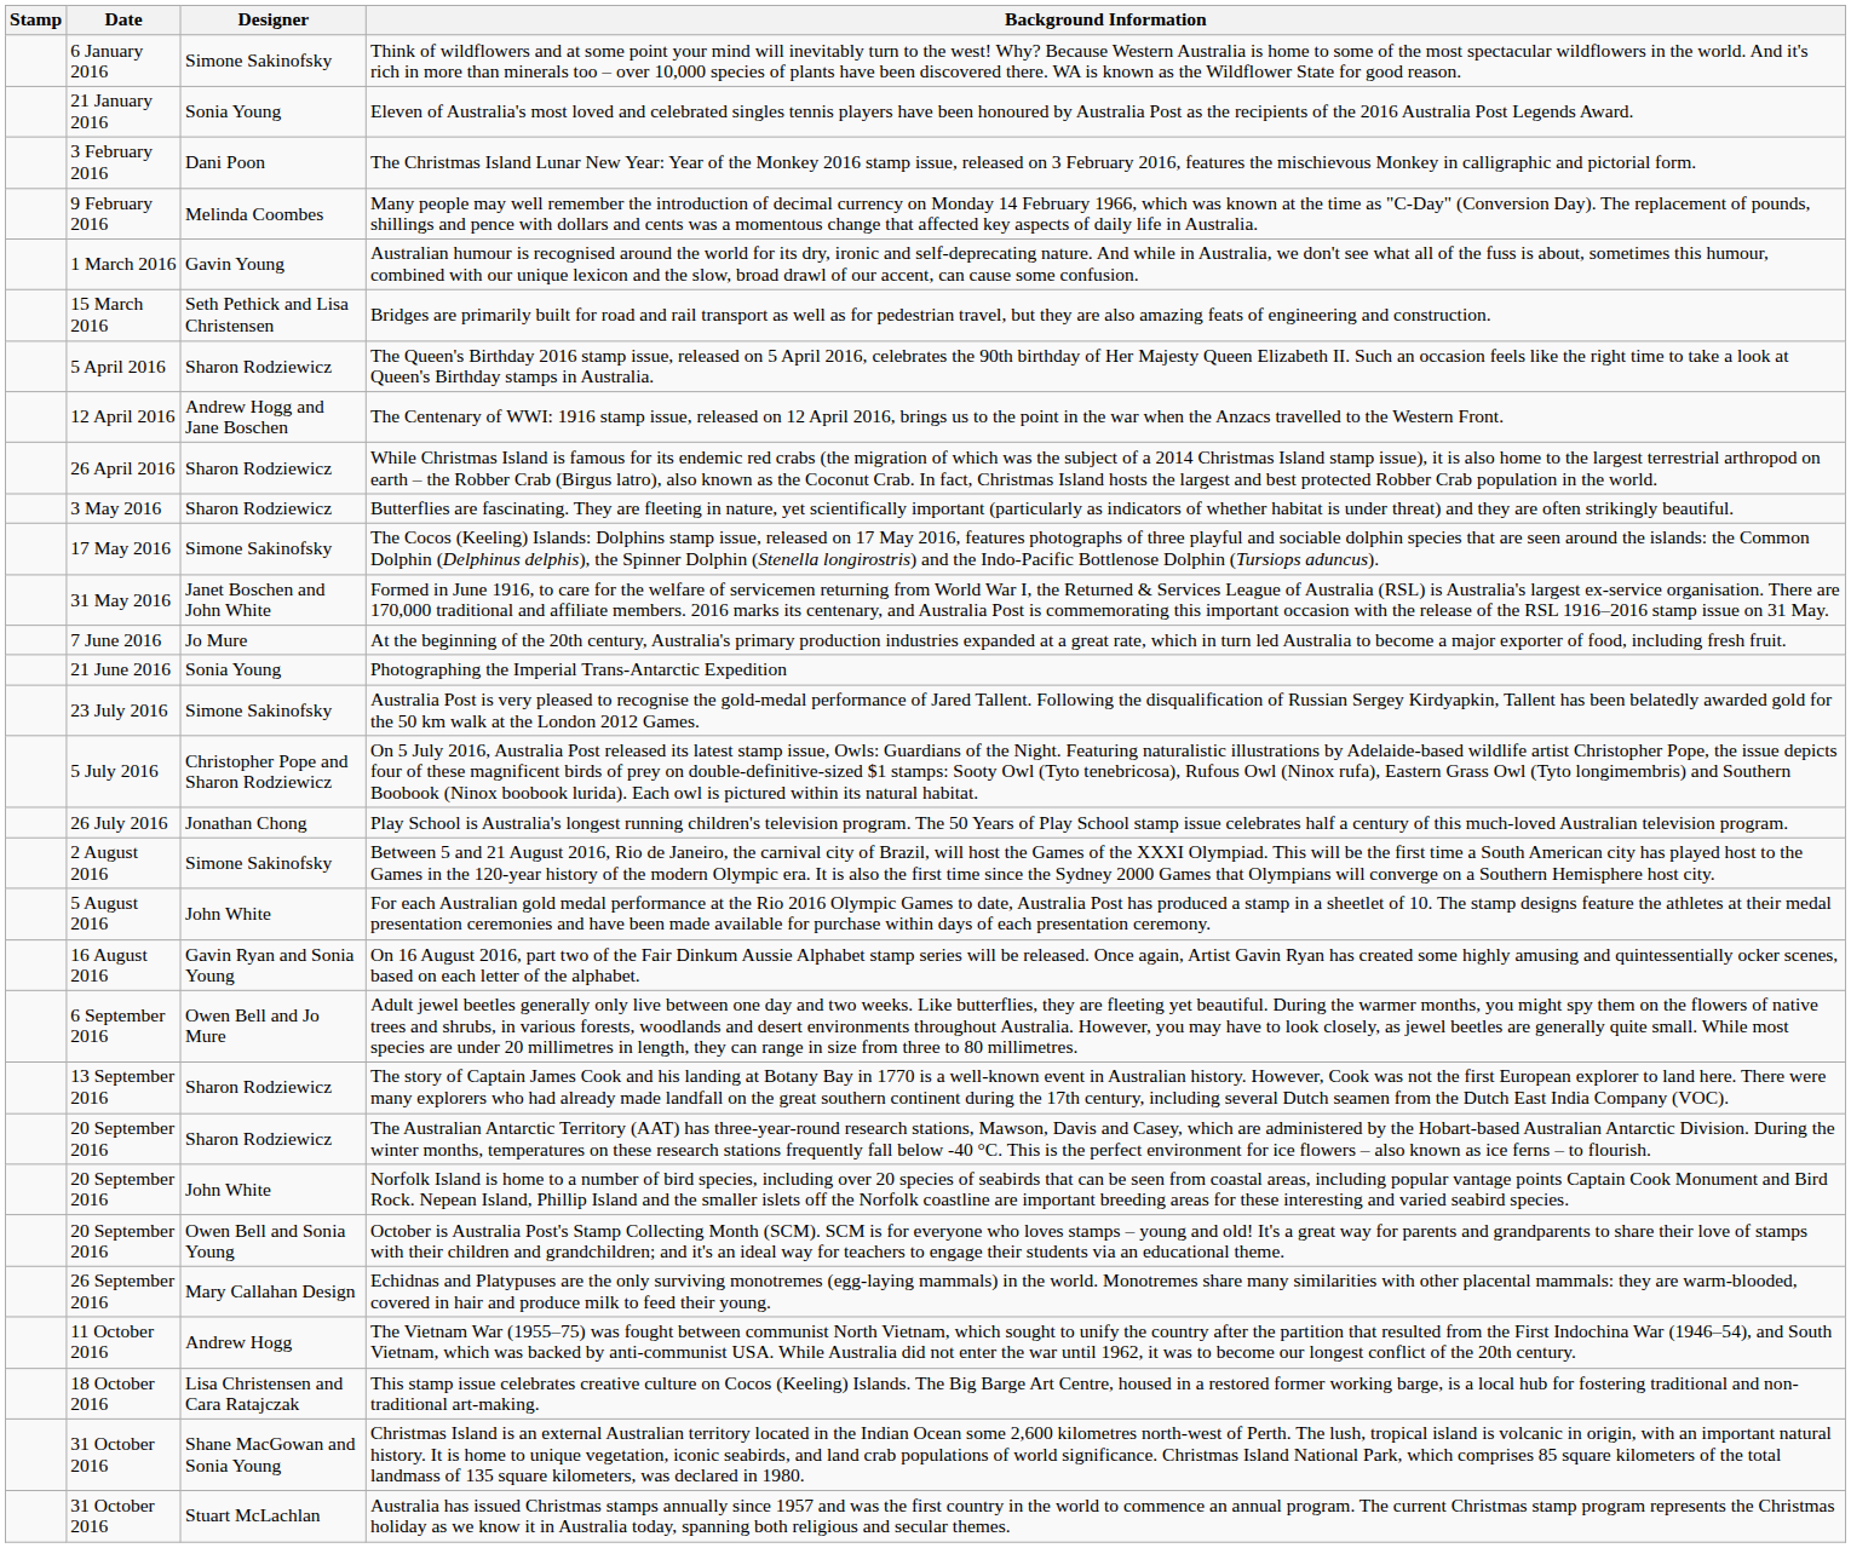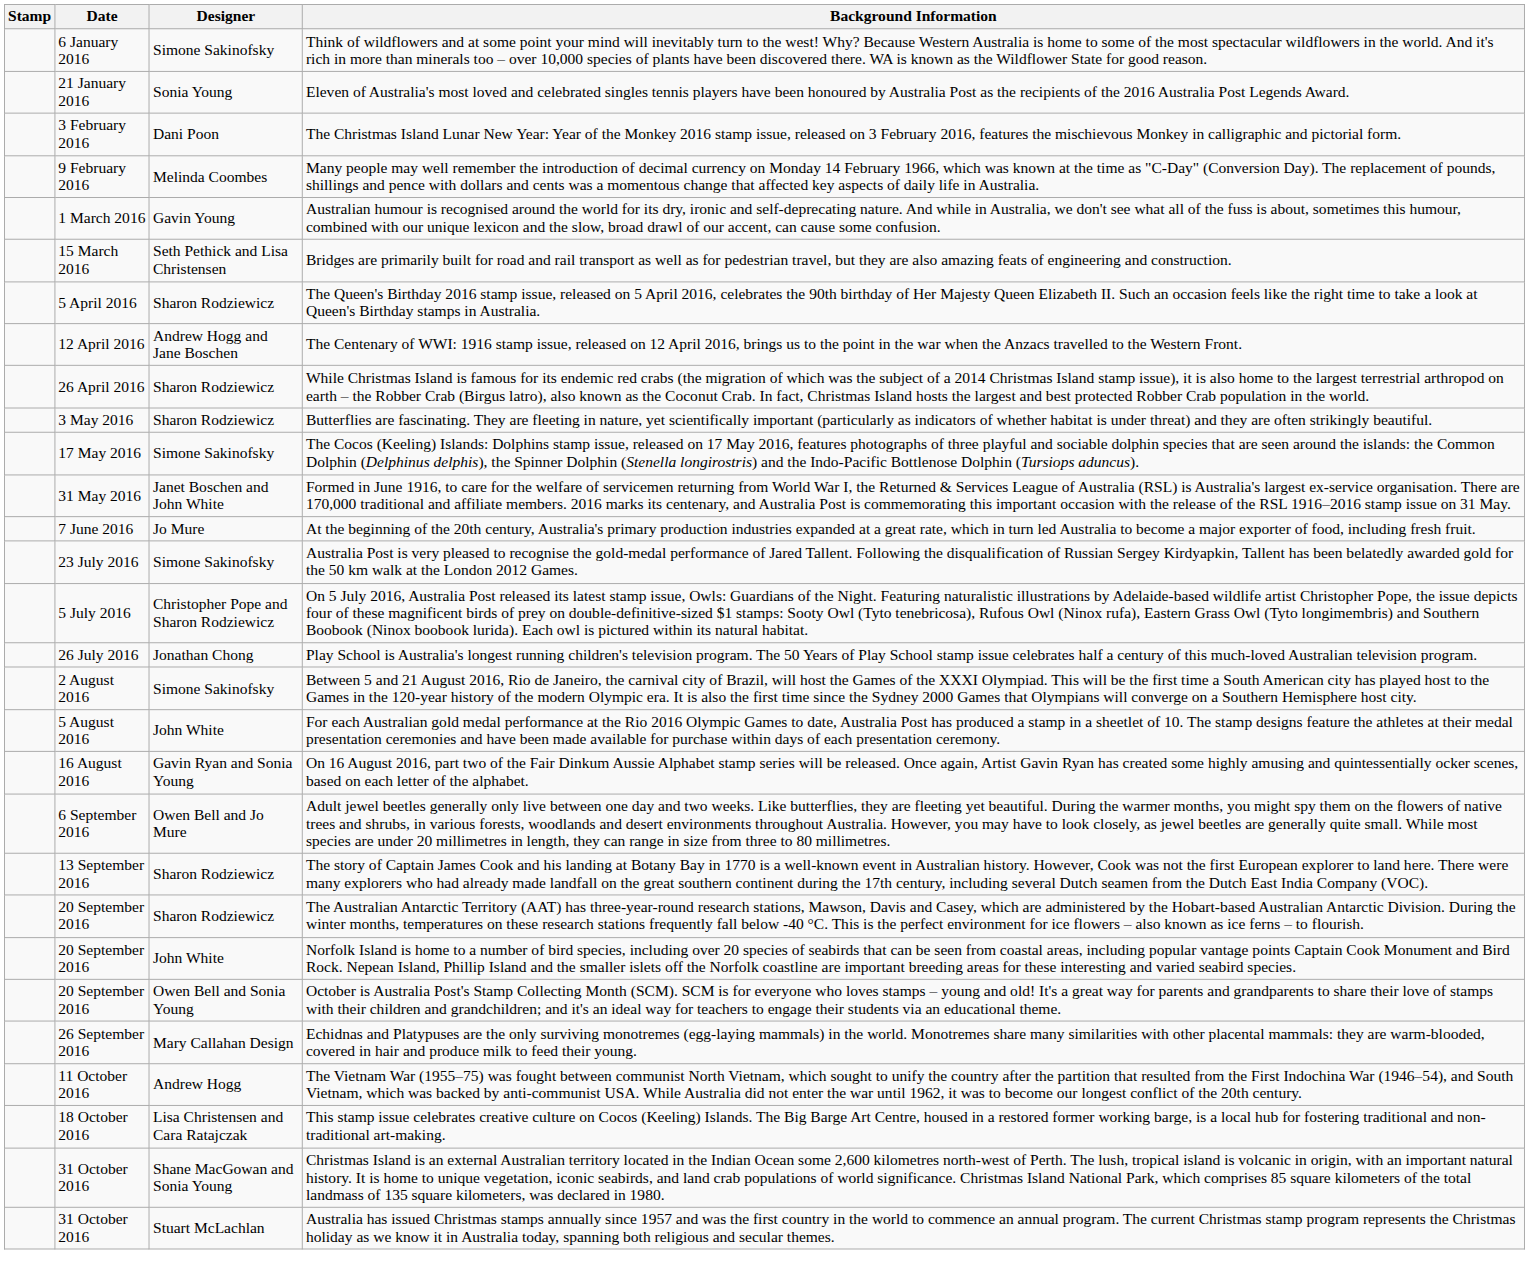 <table class="wikitable mw-collapsible">
 <tr>
 <th>Stamp</th>
 <th>Date</th>
 <th>Designer</th>
 <th>Background Information</th>
 </tr>
 <tr>
 <td></td>
 <td>6 January 2016</td>
 <td>Simone Sakinofsky</td>
 <td>Think of wildflowers and at some point your mind will inevitably turn to the west! Why? Because Western Australia is home to some of the most spectacular wildflowers in the world. And it's rich in more than minerals too – over 10,000 species of plants have been discovered there. WA is known as the Wildflower State for good reason.</td>
 </tr>
 <tr>
 <td></td>
 <td>21 January 2016</td>
 <td>Sonia Young</td>
 <td>Eleven of Australia's most loved and celebrated singles tennis players have been honoured by Australia Post as the recipients of the 2016 Australia Post Legends Award.</td>
 </tr>
 <tr>
 <td></td>
 <td>3 February 2016</td>
 <td>Dani Poon</td>
 <td>The Christmas Island Lunar New Year: Year of the Monkey 2016 stamp issue, released on 3 February 2016, features the mischievous Monkey in calligraphic and pictorial form.</td>
 </tr>
 <tr>
 <td></td>
 <td>9 February 2016</td>
 <td>Melinda Coombes</td>
 <td>Many people may well remember the introduction of decimal currency on Monday 14 February 1966, which was known at the time as "C-Day" (Conversion Day). The replacement of pounds, shillings and pence with dollars and cents was a momentous change that affected key aspects of daily life in Australia.</td>
 </tr>
 <tr>
 <td></td>
 <td>1 March 2016</td>
 <td>Gavin Young</td>
 <td>Australian humour is recognised around the world for its dry, ironic and self-deprecating nature. And while in Australia, we don't see what all of the fuss is about, sometimes this humour, combined with our unique lexicon and the slow, broad drawl of our accent, can cause some confusion.</td>
 </tr>
 <tr>
 <td></td>
 <td>15 March 2016</td>
 <td>Seth Pethick and Lisa Christensen</td>
 <td>Bridges are primarily built for road and rail transport as well as for pedestrian travel, but they are also amazing feats of engineering and construction.</td>
 </tr>
 <tr>
 <td></td>
 <td>5 April 2016</td>
 <td>Sharon Rodziewicz</td>
 <td>The Queen's Birthday 2016 stamp issue, released on 5 April 2016, celebrates the 90th birthday of Her Majesty Queen Elizabeth II. Such an occasion feels like the right time to take a look at Queen's Birthday stamps in Australia.</td>
 </tr>
 <tr>
 <td></td>
 <td>12 April 2016</td>
 <td>Andrew Hogg and Jane Boschen</td>
 <td>The Centenary of WWI: 1916 stamp issue, released on 12 April 2016, brings us to the point in the war when the Anzacs travelled to the Western Front.</td>
 </tr>
 <tr>
 <td></td>
 <td>26 April 2016</td>
 <td>Sharon Rodziewicz</td>
 <td>While Christmas Island is famous for its endemic red crabs (the migration of which was the subject of a 2014 Christmas Island stamp issue), it is also home to the largest terrestrial arthropod on earth – the Robber Crab (Birgus latro), also known as the Coconut Crab. In fact, Christmas Island hosts the largest and best protected Robber Crab population in the world.</td>
 </tr>
 <tr>
 <td></td>
 <td>3 May 2016</td>
 <td>Sharon Rodziewicz</td>
 <td>Butterflies are fascinating. They are fleeting in nature, yet scientifically important (particularly as indicators of whether habitat is under threat) and they are often strikingly beautiful.</td>
 </tr>
 <tr>
 <td></td>
 <td>17 May 2016</td>
 <td>Simone Sakinofsky</td>
 <td>The Cocos (Keeling) Islands: Dolphins stamp issue, released on 17 May 2016, features photographs of three playful and sociable dolphin species that are seen around the islands: the Common Dolphin (<em>Delphinus delphis</em>), the Spinner Dolphin (<em>Stenella longirostris</em>) and the Indo-Pacific Bottlenose Dolphin (<em>Tursiops aduncus</em>).</td>
 </tr>
 <tr>
 <td></td>
 <td>31 May 2016</td>
 <td>Janet Boschen and John White</td>
 <td>Formed in June 1916, to care for the welfare of servicemen returning from World War I, the Returned & Services League of Australia (RSL) is Australia's largest ex-service organisation. There are 170,000 traditional and affiliate members. 2016 marks its centenary, and Australia Post is commemorating this important occasion with the release of the RSL 1916–2016 stamp issue on 31 May.</td>
 </tr>
 <tr>
 <td></td>
 <td>7 June 2016</td>
 <td>Jo Mure</td>
 <td>At the beginning of the 20th century, Australia's primary production industries expanded at a great rate, which in turn led Australia to become a major exporter of food, including fresh fruit.</td>
-</tr>
-<tr>
-<td></td>
-<td>21 June 2016</td>
-<td>Sonia Young</td>
-<td>Photographing the Imperial Trans-Antarctic Expedition</td>
 </tr>
 <tr>
 <td></td>
 <td>23 July 2016</td>
 <td>Simone Sakinofsky</td>
 <td>Australia Post is very pleased to recognise the gold-medal performance of Jared Tallent. Following the disqualification of Russian Sergey Kirdyapkin, Tallent has been belatedly awarded gold for the 50 km walk at the London 2012 Games.</td>
 </tr>
 <tr>
 <td></td>
 <td>5 July 2016</td>
 <td>Christopher Pope and Sharon Rodziewicz</td>
 <td>On 5 July 2016, Australia Post released its latest stamp issue, Owls: Guardians of the Night. Featuring naturalistic illustrations by Adelaide-based wildlife artist Christopher Pope, the issue depicts four of these magnificent birds of prey on double-definitive-sized $1 stamps: Sooty Owl (Tyto tenebricosa), Rufous Owl (Ninox rufa), Eastern Grass Owl (Tyto longimembris) and Southern Boobook (Ninox boobook lurida). Each owl is pictured within its natural habitat.</td>
 </tr>
 <tr>
 <td></td>
 <td>26 July 2016</td>
 <td>Jonathan Chong</td>
 <td>Play School is Australia's longest running children's television program. The 50 Years of Play School stamp issue celebrates half a century of this much-loved Australian television program.</td>
 </tr>
 <tr>
 <td></td>
 <td>2 August 2016</td>
 <td>Simone Sakinofsky</td>
 <td>Between 5 and 21 August 2016, Rio de Janeiro, the carnival city of Brazil, will host the Games of the XXXI Olympiad. This will be the first time a South American city has played host to the Games in the 120-year history of the modern Olympic era. It is also the first time since the Sydney 2000 Games that Olympians will converge on a Southern Hemisphere host city.</td>
 </tr>
 <tr>
 <td></td>
 <td>5 August 2016</td>
 <td>John White</td>
 <td>For each Australian gold medal performance at the Rio 2016 Olympic Games to date, Australia Post has produced a stamp in a sheetlet of 10. The stamp designs feature the athletes at their medal presentation ceremonies and have been made available for purchase within days of each presentation ceremony.</td>
 </tr>
 <tr>
 <td></td>
 <td>16 August 2016</td>
 <td>Gavin Ryan and Sonia Young</td>
 <td>On 16 August 2016, part two of the Fair Dinkum Aussie Alphabet stamp series will be released. Once again, Artist Gavin Ryan has created some highly amusing and quintessentially ocker scenes, based on each letter of the alphabet.</td>
 </tr>
 <tr>
 <td></td>
 <td>6 September 2016</td>
 <td>Owen Bell and Jo Mure</td>
 <td>Adult jewel beetles generally only live between one day and two weeks. Like butterflies, they are fleeting yet beautiful. During the warmer months, you might spy them on the flowers of native trees and shrubs, in various forests, woodlands and desert environments throughout Australia. However, you may have to look closely, as jewel beetles are generally quite small. While most species are under 20 millimetres in length, they can range in size from three to 80 millimetres.</td>
 </tr>
 <tr>
 <td></td>
 <td>13 September 2016</td>
 <td>Sharon Rodziewicz</td>
 <td>The story of Captain James Cook and his landing at Botany Bay in 1770 is a well-known event in Australian history. However, Cook was not the first European explorer to land here. There were many explorers who had already made landfall on the great southern continent during the 17th century, including several Dutch seamen from the Dutch East India Company (VOC).</td>
 </tr>
 <tr>
 <td></td>
 <td>20 September 2016</td>
 <td>Sharon Rodziewicz</td>
 <td>The Australian Antarctic Territory (AAT) has three-year-round research stations, Mawson, Davis and Casey, which are administered by the Hobart-based Australian Antarctic Division. During the winter months, temperatures on these research stations frequently fall below -40 °C. This is the perfect environment for ice flowers – also known as ice ferns – to flourish.</td>
 </tr>
 <tr>
 <td></td>
 <td>20 September 2016</td>
 <td>John White</td>
 <td>Norfolk Island is home to a number of bird species, including over 20 species of seabirds that can be seen from coastal areas, including popular vantage points Captain Cook Monument and Bird Rock. Nepean Island, Phillip Island and the smaller islets off the Norfolk coastline are important breeding areas for these interesting and varied seabird species.</td>
 </tr>
 <tr>
 <td></td>
 <td>20 September 2016</td>
 <td>Owen Bell and Sonia Young</td>
 <td>October is Australia Post's Stamp Collecting Month (SCM). SCM is for everyone who loves stamps – young and old! It's a great way for parents and grandparents to share their love of stamps with their children and grandchildren; and it's an ideal way for teachers to engage their students via an educational theme.</td>
 </tr>
 <tr>
 <td></td>
 <td>26 September 2016</td>
 <td>Mary Callahan Design</td>
 <td>Echidnas and Platypuses are the only surviving monotremes (egg-laying mammals) in the world. Monotremes share many similarities with other placental mammals: they are warm-blooded, covered in hair and produce milk to feed their young.</td>
 </tr>
 <tr>
 <td></td>
 <td>11 October 2016</td>
 <td>Andrew Hogg</td>
 <td>The Vietnam War (1955–75) was fought between communist North Vietnam, which sought to unify the country after the partition that resulted from the First Indochina War (1946–54), and South Vietnam, which was backed by anti-communist USA. While Australia did not enter the war until 1962, it was to become our longest conflict of the 20th century.</td>
 </tr>
 <tr>
 <td></td>
 <td>18 October 2016</td>
 <td>Lisa Christensen and Cara Ratajczak</td>
 <td>This stamp issue celebrates creative culture on Cocos (Keeling) Islands. The Big Barge Art Centre, housed in a restored former working barge, is a local hub for fostering traditional and non-traditional art-making.</td>
 </tr>
 <tr>
 <td></td>
 <td>31 October 2016</td>
 <td>Shane MacGowan and Sonia Young</td>
 <td>Christmas Island is an external Australian territory located in the Indian Ocean some 2,600 kilometres north-west of Perth. The lush, tropical island is volcanic in origin, with an important natural history. It is home to unique vegetation, iconic seabirds, and land crab populations of world significance. Christmas Island National Park, which comprises 85 square kilometers of the total landmass of 135 square kilometers, was declared in 1980.</td>
 </tr>
 <tr>
 <td></td>
 <td>31 October 2016</td>
 <td>Stuart McLachlan</td>
 <td>Australia has issued Christmas stamps annually since 1957 and was the first country in the world to commence an annual program. The current Christmas stamp program represents the Christmas holiday as we know it in Australia today, spanning both religious and secular themes.</td>
 </tr>
 </table>
